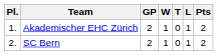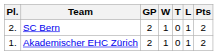 <table class="wikitable">
 <tr>
 <th>Pl.</th>
 <th>Team</th>
 <th>GP</th>
 <th>W</th>
 <th>T</th>
 <th>L</th>
 <th>Pts</th>
 </tr>
+<tr align="center "  bgcolor="#FFFFFF">
+<td>2.</td>
+<td align="left"><a href='#'>SC Bern</a></td>
+<td>2</td>
+<td>1</td>
+<td>0</td>
+<td>1</td>
+<td>2</td>
+</tr>
 <tr align="center " bgcolor="#FFFFFF">
 <td>1.</td>
 <td align="left"><a href='#'>Akademischer EHC Zürich</a></td>
 <td>2</td>
 <td>1</td>
 <td>0</td>
 <td>1</td>
 <td>2</td>
 </tr>
-<tr align="center "  bgcolor="#FFFFFF">
-<td>2.</td>
-<td align="left"><a href='#'>SC Bern</a></td>
-<td>2</td>
-<td>1</td>
-<td>0</td>
-<td>1</td>
-<td>2</td>
-</tr>
 </table>
